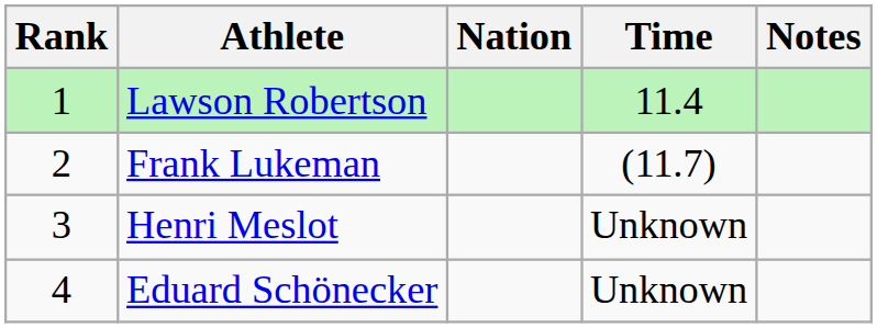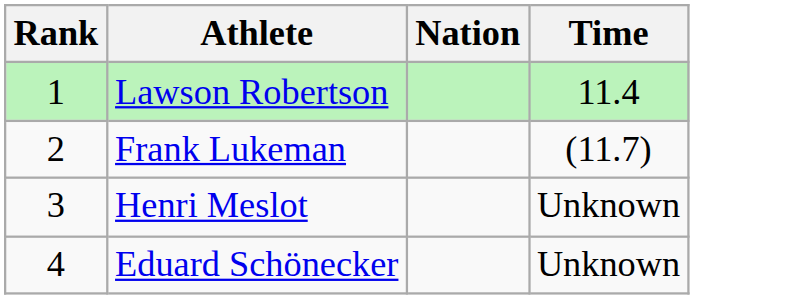 <table class="wikitable sortable" style="text-align:center">
 <tr>
 <th>Rank</th>
 <th>Athlete</th>
 <th>Nation</th>
 <th>Time</th>
-<th>Notes</th>
 </tr>
 <tr style="background:#bbf3bb;">
 <td>1</td>
 <td align=left><a href='#'>Lawson Robertson</a></td>
 <td align=left></td>
 <td>11.4</td>
-<td></td>
 </tr>
 <tr>
 <td>2</td>
 <td align=left><a href='#'>Frank Lukeman</a></td>
 <td align=left></td>
 <td>(11.7)</td>
-<td></td>
 </tr>
 <tr>
 <td>3</td>
 <td align=left><a href='#'>Henri Meslot</a></td>
 <td align=left></td>
 <td>Unknown</td>
-<td></td>
 </tr>
 <tr>
 <td>4</td>
 <td align=left><a href='#'>Eduard Schönecker</a></td>
 <td align=left></td>
 <td>Unknown</td>
-<td></td>
 </tr>
 </table>
